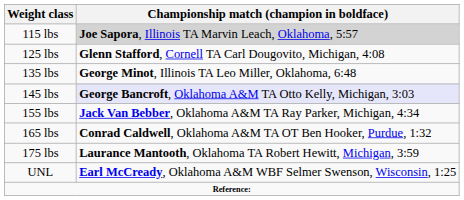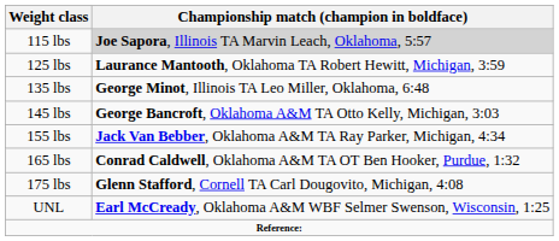 <table class="wikitable" style="text-align:center">
 <tr>
 <th>Weight class</th>
 <th>Championship match (champion in boldface)</th>
 </tr>
 <tr>
 <td>115 lbs</td>
 <td align=left style="background: lightgrey;"><strong>Joe Sapora</strong>, <a href='#'>Illinois</a> TA Marvin Leach, <a href='#'>Oklahoma</a>, 5:57</td>
 </tr>
 <tr>
 <td>125 lbs</td>
-<td align=left><strong>Glenn Stafford</strong>, <a href='#'>Cornell</a> TA Carl Dougovito, Michigan, 4:08</td>
+<td align=left><strong>Laurance Mantooth</strong>, Oklahoma TA Robert Hewitt, <a href='#'>Michigan</a>, 3:59</td>
 </tr>
 <tr>
 <td>135 lbs</td>
 <td align=left><strong>George Minot</strong>, Illinois TA Leo Miller, Oklahoma, 6:48</td>
 </tr>
 <tr>
 <td>145 lbs</td>
-<td align=left style="background: lavender;"><strong>George Bancroft</strong>, <a href='#'>Oklahoma A&M</a> TA Otto Kelly, Michigan, 3:03</td>
+<td align=left><strong>George Bancroft</strong>, <a href='#'>Oklahoma A&M</a> TA Otto Kelly, Michigan, 3:03</td>
 </tr>
 <tr>
 <td>155 lbs</td>
 <td align=left><a href='#'><strong>Jack Van Bebber</strong></a>, Oklahoma A&M TA Ray Parker, Michigan, 4:34</td>
 </tr>
 <tr>
 <td>165 lbs</td>
 <td align=left><strong>Conrad Caldwell</strong>, Oklahoma A&M TA OT Ben Hooker, <a href='#'>Purdue</a>, 1:32</td>
 </tr>
 <tr>
 <td>175 lbs</td>
-<td align=left><strong>Laurance Mantooth</strong>, Oklahoma TA Robert Hewitt, <a href='#'>Michigan</a>, 3:59</td>
+<td align=left><strong>Glenn Stafford</strong>, <a href='#'>Cornell</a> TA Carl Dougovito, Michigan, 4:08</td>
 </tr>
 <tr>
 <td>UNL</td>
 <td align=left><strong><a href='#'>Earl McCready</a></strong>, Oklahoma A&M WBF Selmer Swenson, <a href='#'>Wisconsin</a>, 1:25</td>
 </tr>
 <tr>
 <td colspan="2"  style="font-size:8pt; text-align:center;"><strong>Reference:</strong></td>
 </tr>
 </table>
